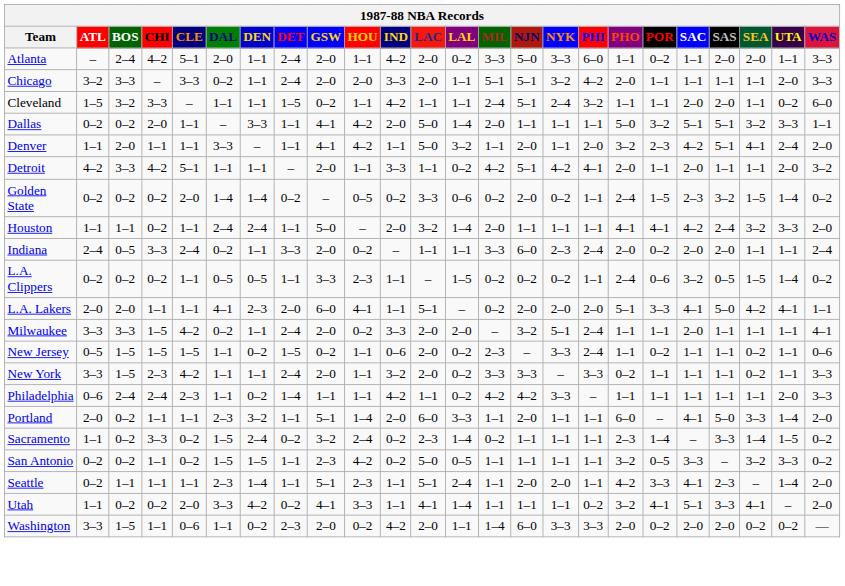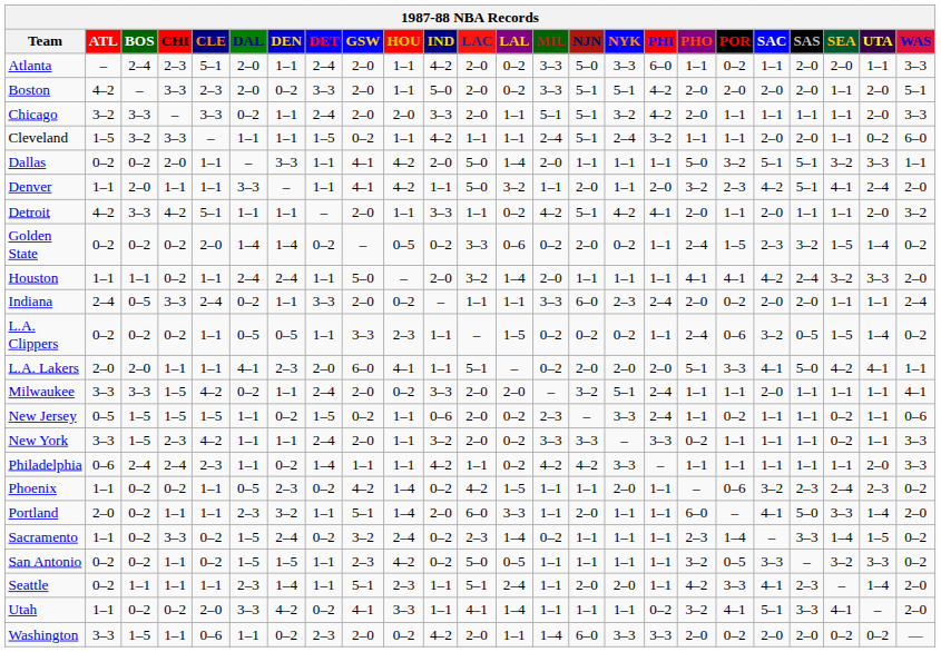 <table class="wikitable" style="font-size:95%; text-align:center;">
 <tr>
 <th colspan=24>1987-88 NBA Records</th>
 </tr>
 <tr>
 <th width=100>Team</th>
 <th style="background:#FF0000;color:#FFFFFF;width=35">ATL</th>
 <th style="background:#006400;color:#FFFFFF;width=35">BOS</th>
 <th style="background:#FF0000;color:#000000;width=35">CHI</th>
 <th style="background:#000080;color:#FF8C00;width=35">CLE</th>
 <th style="background:#008000;color:#00008B;width=35">DAL</th>
 <th style="background:#0000CD;color:#FFD700;width=35">DEN</th>
 <th style="background:#0000FF;color:#FF0000;width=35">DET</th>
 <th style="background:#0000FF;color:#FFD700;width=35">GSW</th>
 <th style="background:#FF0000;color:#FFD700;width=35">HOU</th>
 <th style="background:#000080;color:#FFD700;width=35">IND</th>
 <th style="background:#F9160D;color:#1A2E8B;width=35">LAC</th>
 <th style="background:#800080;color:#FFD700;width=35">LAL</th>
 <th style="background:#006400;color:#B22222;width=35">MIL</th>
 <th style="background:#B0170C;color:#00056D;width=35">NJN</th>
 <th style="background:#0000FF;color:#FF8C00;width=35">NYK</th>
 <th style="background:#FF0000;color:#0000FF;width=35">PHI</th>
 <th style="background:#800080;color:#FF4500;width=35">PHO</th>
 <th style="background:#000000;color:#FF0000;width=35">POR</th>
 <th style="background:#0000FF;color:#FFFFFF;width=35">SAC</th>
 <th style="background:#000000;color:#C0C0C0;width=35">SAS</th>
 <th style="background:#005831;color:#FFC322;width=35">SEA</th>
 <th style="background:#36004A;color:#FFFF00;width=35">UTA</th>
 <th style="background:#DC143C;color:#0000CD;width=35">WAS</th>
 </tr>
 <tr>
 <td style="text-align:left;"><a href='#'>Atlanta</a></td>
 <td>–</td>
 <td>2–4</td>
-<td>4–2</td>
+<td>2–3</td>
 <td>5–1</td>
 <td>2–0</td>
 <td>1–1</td>
 <td>2–4</td>
 <td>2–0</td>
 <td>1–1</td>
 <td>4–2</td>
 <td>2–0</td>
 <td>0–2</td>
 <td>3–3</td>
 <td>5–0</td>
 <td>3–3</td>
 <td>6–0</td>
 <td>1–1</td>
 <td>0–2</td>
 <td>1–1</td>
 <td>2–0</td>
 <td>2–0</td>
 <td>1–1</td>
 <td>3–3</td>
+</tr>
+<tr>
+<td style="text-align:left;"><a href='#'>Boston</a></td>
+<td>4–2</td>
+<td>–</td>
+<td>3–3</td>
+<td>2–3</td>
+<td>2–0</td>
+<td>0–2</td>
+<td>3–3</td>
+<td>2–0</td>
+<td>1–1</td>
+<td>5–0</td>
+<td>2–0</td>
+<td>0–2</td>
+<td>3–3</td>
+<td>5–1</td>
+<td>5–1</td>
+<td>4–2</td>
+<td>2–0</td>
+<td>2–0</td>
+<td>2–0</td>
+<td>2–0</td>
+<td>1–1</td>
+<td>2–0</td>
+<td>5–1</td>
 </tr>
 <tr>
 <td style="text-align:left;"><a href='#'>Chicago</a></td>
 <td>3–2</td>
 <td>3–3</td>
 <td>–</td>
 <td>3–3</td>
 <td>0–2</td>
 <td>1–1</td>
 <td>2–4</td>
 <td>2–0</td>
 <td>2–0</td>
 <td>3–3</td>
 <td>2–0</td>
 <td>1–1</td>
 <td>5–1</td>
 <td>5–1</td>
 <td>3–2</td>
 <td>4–2</td>
 <td>2–0</td>
 <td>1–1</td>
 <td>1–1</td>
 <td>1–1</td>
 <td>1–1</td>
 <td>2–0</td>
 <td>3–3</td>
 </tr>
 <tr>
 <td style="text-align:left;">Cleveland</td>
 <td>1–5</td>
 <td>3–2</td>
 <td>3–3</td>
 <td>–</td>
 <td>1–1</td>
 <td>1–1</td>
 <td>1–5</td>
 <td>0–2</td>
 <td>1–1</td>
 <td>4–2</td>
 <td>1–1</td>
 <td>1–1</td>
 <td>2–4</td>
 <td>5–1</td>
 <td>2–4</td>
 <td>3–2</td>
 <td>1–1</td>
 <td>1–1</td>
 <td>2–0</td>
 <td>2–0</td>
 <td>1–1</td>
 <td>0–2</td>
 <td>6–0</td>
 </tr>
 <tr>
 <td style="text-align:left;"><a href='#'>Dallas</a></td>
 <td>0–2</td>
 <td>0–2</td>
 <td>2–0</td>
 <td>1–1</td>
 <td>–</td>
 <td>3–3</td>
 <td>1–1</td>
 <td>4–1</td>
 <td>4–2</td>
 <td>2–0</td>
 <td>5–0</td>
 <td>1–4</td>
 <td>2–0</td>
 <td>1–1</td>
 <td>1–1</td>
 <td>1–1</td>
 <td>5–0</td>
 <td>3–2</td>
 <td>5–1</td>
 <td>5–1</td>
 <td>3–2</td>
 <td>3–3</td>
 <td>1–1</td>
 </tr>
 <tr>
 <td style="text-align:left;"><a href='#'>Denver</a></td>
 <td>1–1</td>
 <td>2–0</td>
 <td>1–1</td>
 <td>1–1</td>
 <td>3–3</td>
 <td>–</td>
 <td>1–1</td>
 <td>4–1</td>
 <td>4–2</td>
 <td>1–1</td>
 <td>5–0</td>
 <td>3–2</td>
 <td>1–1</td>
 <td>2–0</td>
 <td>1–1</td>
 <td>2–0</td>
 <td>3–2</td>
 <td>2–3</td>
 <td>4–2</td>
 <td>5–1</td>
 <td>4–1</td>
 <td>2–4</td>
 <td>2–0</td>
 </tr>
 <tr>
 <td style="text-align:left;"><a href='#'>Detroit</a></td>
 <td>4–2</td>
 <td>3–3</td>
 <td>4–2</td>
 <td>5–1</td>
 <td>1–1</td>
 <td>1–1</td>
 <td>–</td>
 <td>2–0</td>
 <td>1–1</td>
 <td>3–3</td>
 <td>1–1</td>
 <td>0–2</td>
 <td>4–2</td>
 <td>5–1</td>
 <td>4–2</td>
 <td>4–1</td>
 <td>2–0</td>
 <td>1–1</td>
 <td>2–0</td>
 <td>1–1</td>
 <td>1–1</td>
 <td>2–0</td>
 <td>3–2</td>
 </tr>
 <tr>
 <td style="text-align:left;"><a href='#'>Golden State</a></td>
 <td>0–2</td>
 <td>0–2</td>
 <td>0–2</td>
 <td>2–0</td>
 <td>1–4</td>
 <td>1–4</td>
 <td>0–2</td>
 <td>–</td>
 <td>0–5</td>
 <td>0–2</td>
 <td>3–3</td>
 <td>0–6</td>
 <td>0–2</td>
 <td>2–0</td>
 <td>0–2</td>
 <td>1–1</td>
 <td>2–4</td>
 <td>1–5</td>
 <td>2–3</td>
 <td>3–2</td>
 <td>1–5</td>
 <td>1–4</td>
 <td>0–2</td>
 </tr>
 <tr>
 <td style="text-align:left;"><a href='#'>Houston</a></td>
 <td>1–1</td>
 <td>1–1</td>
 <td>0–2</td>
 <td>1–1</td>
 <td>2–4</td>
 <td>2–4</td>
 <td>1–1</td>
 <td>5–0</td>
 <td>–</td>
 <td>2–0</td>
 <td>3–2</td>
 <td>1–4</td>
 <td>2–0</td>
 <td>1–1</td>
 <td>1–1</td>
 <td>1–1</td>
 <td>4–1</td>
 <td>4–1</td>
 <td>4–2</td>
 <td>2–4</td>
 <td>3–2</td>
 <td>3–3</td>
 <td>2–0</td>
 </tr>
 <tr>
 <td style="text-align:left;"><a href='#'>Indiana</a></td>
 <td>2–4</td>
 <td>0–5</td>
 <td>3–3</td>
 <td>2–4</td>
 <td>0–2</td>
 <td>1–1</td>
 <td>3–3</td>
 <td>2–0</td>
 <td>0–2</td>
 <td>–</td>
 <td>1–1</td>
 <td>1–1</td>
 <td>3–3</td>
 <td>6–0</td>
 <td>2–3</td>
 <td>2–4</td>
 <td>2–0</td>
 <td>0–2</td>
 <td>2–0</td>
 <td>2–0</td>
 <td>1–1</td>
 <td>1–1</td>
 <td>2–4</td>
 </tr>
 <tr>
 <td style="text-align:left;"><a href='#'>L.A. Clippers</a></td>
 <td>0–2</td>
 <td>0–2</td>
 <td>0–2</td>
 <td>1–1</td>
 <td>0–5</td>
 <td>0–5</td>
 <td>1–1</td>
 <td>3–3</td>
 <td>2–3</td>
 <td>1–1</td>
 <td>–</td>
 <td>1–5</td>
 <td>0–2</td>
 <td>0–2</td>
 <td>0–2</td>
 <td>1–1</td>
 <td>2–4</td>
 <td>0–6</td>
 <td>3–2</td>
 <td>0–5</td>
 <td>1–5</td>
 <td>1–4</td>
 <td>0–2</td>
 </tr>
 <tr>
 <td style="text-align:left;"><a href='#'>L.A. Lakers</a></td>
 <td>2–0</td>
 <td>2–0</td>
 <td>1–1</td>
 <td>1–1</td>
 <td>4–1</td>
 <td>2–3</td>
 <td>2–0</td>
 <td>6–0</td>
 <td>4–1</td>
 <td>1–1</td>
 <td>5–1</td>
 <td>–</td>
 <td>0–2</td>
 <td>2–0</td>
 <td>2–0</td>
 <td>2–0</td>
 <td>5–1</td>
 <td>3–3</td>
 <td>4–1</td>
 <td>5–0</td>
 <td>4–2</td>
 <td>4–1</td>
 <td>1–1</td>
 </tr>
 <tr>
 <td style="text-align:left;"><a href='#'>Milwaukee</a></td>
 <td>3–3</td>
 <td>3–3</td>
 <td>1–5</td>
 <td>4–2</td>
 <td>0–2</td>
 <td>1–1</td>
 <td>2–4</td>
 <td>2–0</td>
 <td>0–2</td>
 <td>3–3</td>
 <td>2–0</td>
 <td>2–0</td>
 <td>–</td>
 <td>3–2</td>
 <td>5–1</td>
 <td>2–4</td>
 <td>1–1</td>
 <td>1–1</td>
 <td>2–0</td>
 <td>1–1</td>
 <td>1–1</td>
 <td>1–1</td>
 <td>4–1</td>
 </tr>
 <tr>
 <td style="text-align:left;"><a href='#'>New Jersey</a></td>
 <td>0–5</td>
 <td>1–5</td>
 <td>1–5</td>
 <td>1–5</td>
 <td>1–1</td>
 <td>0–2</td>
 <td>1–5</td>
 <td>0–2</td>
 <td>1–1</td>
 <td>0–6</td>
 <td>2–0</td>
 <td>0–2</td>
 <td>2–3</td>
 <td>–</td>
 <td>3–3</td>
 <td>2–4</td>
 <td>1–1</td>
 <td>0–2</td>
 <td>1–1</td>
 <td>1–1</td>
 <td>0–2</td>
 <td>1–1</td>
 <td>0–6</td>
 </tr>
 <tr>
 <td style="text-align:left;"><a href='#'>New York</a></td>
 <td>3–3</td>
 <td>1–5</td>
 <td>2–3</td>
 <td>4–2</td>
 <td>1–1</td>
 <td>1–1</td>
 <td>2–4</td>
 <td>2–0</td>
 <td>1–1</td>
 <td>3–2</td>
 <td>2–0</td>
 <td>0–2</td>
 <td>3–3</td>
 <td>3–3</td>
 <td>–</td>
 <td>3–3</td>
 <td>0–2</td>
 <td>1–1</td>
 <td>1–1</td>
 <td>1–1</td>
 <td>0–2</td>
 <td>1–1</td>
 <td>3–3</td>
 </tr>
 <tr>
 <td style="text-align:left;"><a href='#'>Philadelphia</a></td>
 <td>0–6</td>
 <td>2–4</td>
 <td>2–4</td>
 <td>2–3</td>
 <td>1–1</td>
 <td>0–2</td>
 <td>1–4</td>
 <td>1–1</td>
 <td>1–1</td>
 <td>4–2</td>
 <td>1–1</td>
 <td>0–2</td>
 <td>4–2</td>
 <td>4–2</td>
 <td>3–3</td>
 <td>–</td>
 <td>1–1</td>
 <td>1–1</td>
 <td>1–1</td>
 <td>1–1</td>
 <td>1–1</td>
 <td>2–0</td>
 <td>3–3</td>
 </tr>
 <tr>
+<td style="text-align:left;"><a href='#'>Phoenix</a></td>
+<td>1–1</td>
+<td>0–2</td>
+<td>0–2</td>
+<td>1–1</td>
+<td>0–5</td>
+<td>2–3</td>
+<td>0–2</td>
+<td>4–2</td>
+<td>1–4</td>
+<td>0–2</td>
+<td>4–2</td>
+<td>1–5</td>
+<td>1–1</td>
+<td>1–1</td>
+<td>2–0</td>
+<td>1–1</td>
+<td>–</td>
+<td>0–6</td>
+<td>3–2</td>
+<td>2–3</td>
+<td>2–4</td>
+<td>2–3</td>
+<td>0–2</td>
+</tr>
+<tr>
 <td style="text-align:left;"><a href='#'>Portland</a></td>
 <td>2–0</td>
 <td>0–2</td>
 <td>1–1</td>
 <td>1–1</td>
 <td>2–3</td>
 <td>3–2</td>
 <td>1–1</td>
 <td>5–1</td>
 <td>1–4</td>
 <td>2–0</td>
 <td>6–0</td>
 <td>3–3</td>
 <td>1–1</td>
 <td>2–0</td>
 <td>1–1</td>
 <td>1–1</td>
 <td>6–0</td>
 <td>–</td>
 <td>4–1</td>
 <td>5–0</td>
 <td>3–3</td>
 <td>1–4</td>
 <td>2–0</td>
 </tr>
 <tr>
 <td style="text-align:left;"><a href='#'>Sacramento</a></td>
 <td>1–1</td>
 <td>0–2</td>
 <td>3–3</td>
 <td>0–2</td>
 <td>1–5</td>
 <td>2–4</td>
 <td>0–2</td>
 <td>3–2</td>
 <td>2–4</td>
 <td>0–2</td>
 <td>2–3</td>
 <td>1–4</td>
 <td>0–2</td>
 <td>1–1</td>
 <td>1–1</td>
 <td>1–1</td>
 <td>2–3</td>
 <td>1–4</td>
 <td>–</td>
 <td>3–3</td>
 <td>1–4</td>
 <td>1–5</td>
 <td>0–2</td>
 </tr>
 <tr>
 <td style="text-align:left;"><a href='#'>San Antonio</a></td>
 <td>0–2</td>
 <td>0–2</td>
 <td>1–1</td>
 <td>0–2</td>
 <td>1–5</td>
 <td>1–5</td>
 <td>1–1</td>
 <td>2–3</td>
 <td>4–2</td>
 <td>0–2</td>
 <td>5–0</td>
 <td>0–5</td>
 <td>1–1</td>
 <td>1–1</td>
 <td>1–1</td>
 <td>1–1</td>
 <td>3–2</td>
 <td>0–5</td>
 <td>3–3</td>
 <td>–</td>
 <td>3–2</td>
 <td>3–3</td>
 <td>0–2</td>
 </tr>
 <tr>
 <td style="text-align:left;"><a href='#'>Seattle</a></td>
 <td>0–2</td>
 <td>1–1</td>
 <td>1–1</td>
 <td>1–1</td>
 <td>2–3</td>
 <td>1–4</td>
 <td>1–1</td>
 <td>5–1</td>
 <td>2–3</td>
 <td>1–1</td>
 <td>5–1</td>
 <td>2–4</td>
 <td>1–1</td>
 <td>2–0</td>
 <td>2–0</td>
 <td>1–1</td>
 <td>4–2</td>
 <td>3–3</td>
 <td>4–1</td>
 <td>2–3</td>
 <td>–</td>
 <td>1–4</td>
 <td>2–0</td>
 </tr>
 <tr>
 <td style="text-align:left;"><a href='#'>Utah</a></td>
 <td>1–1</td>
 <td>0–2</td>
 <td>0–2</td>
 <td>2–0</td>
 <td>3–3</td>
 <td>4–2</td>
 <td>0–2</td>
 <td>4–1</td>
 <td>3–3</td>
 <td>1–1</td>
 <td>4–1</td>
 <td>1–4</td>
 <td>1–1</td>
 <td>1–1</td>
 <td>1–1</td>
 <td>0–2</td>
 <td>3–2</td>
 <td>4–1</td>
 <td>5–1</td>
 <td>3–3</td>
 <td>4–1</td>
 <td>–</td>
 <td>2–0</td>
 </tr>
 <tr>
 <td style="text-align:left;"><a href='#'>Washington</a></td>
 <td>3–3</td>
 <td>1–5</td>
 <td>1–1</td>
 <td>0–6</td>
 <td>1–1</td>
 <td>0–2</td>
 <td>2–3</td>
 <td>2–0</td>
 <td>0–2</td>
 <td>4–2</td>
 <td>2–0</td>
 <td>1–1</td>
 <td>1–4</td>
 <td>6–0</td>
 <td>3–3</td>
 <td>3–3</td>
 <td>2–0</td>
 <td>0–2</td>
 <td>2–0</td>
 <td>2–0</td>
 <td>0–2</td>
 <td>0–2</td>
 <td>—</td>
 </tr>
 </table>
